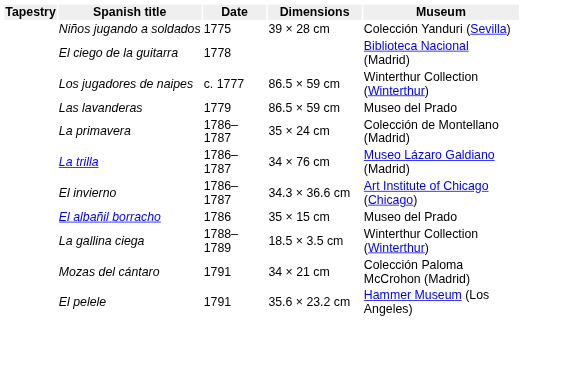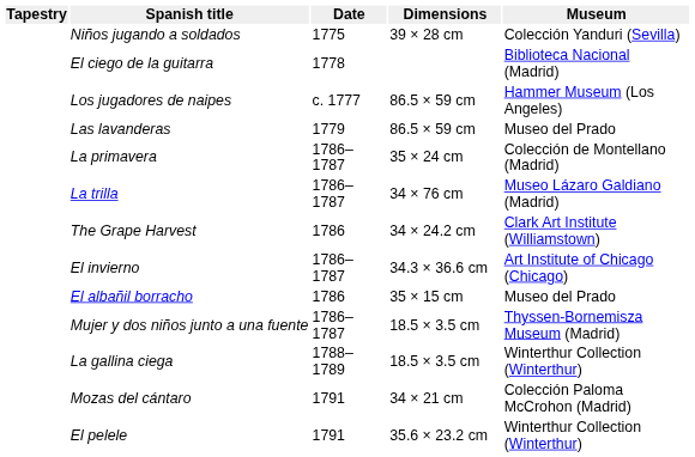 <table>
 <tr>
 <th style="background:#efefef;">Tapestry</th>
 <th style="background:#efefef;">Spanish title</th>
 <th style="background:#efefef" width="80px">Date</th>
 <th style="background:#efefef;" width="120px">Dimensions</th>
 <th style="background:#efefef;" width="200px">Museum</th>
 </tr>
 <tr>
 <td></td>
 <td><em>Niños jugando a soldados</em></td>
 <td>1775</td>
 <td>39 × 28 cm</td>
 <td>Colección Yanduri (<a href='#'>Sevilla</a>)</td>
 </tr>
 <tr ----->
 <td></td>
 <td><em>El ciego de la guitarra</em></td>
 <td>1778</td>
 <td></td>
 <td><a href='#'>Biblioteca Nacional</a> (Madrid)</td>
 </tr>
 <tr ----->
 <td></td>
 <td><em>Los jugadores de naipes</em> </td>
 <td>c. 1777</td>
 <td>86.5 × 59 cm</td>
-<td>Winterthur Collection (<a href='#'>Winterthur</a>)</td>
+<td><a href='#'>Hammer Museum</a> (Los Angeles)</td>
 </tr>
 <tr ----->
 <td></td>
 <td><em>Las lavanderas</em></td>
 <td>1779</td>
 <td>86.5 × 59 cm</td>
 <td>Museo del Prado</td>
 </tr>
 <tr ----->
 <td></td>
 <td><em>La primavera</em></td>
 <td>1786–1787</td>
 <td>35 × 24 cm</td>
 <td>Colección de Montellano (Madrid)</td>
 </tr>
 <tr ----->
 <td></td>
 <td><em><a href='#'>La trilla</a></em></td>
 <td>1786–1787</td>
 <td>34 × 76 cm</td>
 <td><a href='#'>Museo Lázaro Galdiano</a> (Madrid)</td>
 </tr>
 <tr ----->
 <td></td>
+<td><em>The Grape Harvest</em></td>
+<td>1786</td>
+<td>34 × 24.2 cm</td>
+<td><a href='#'>Clark Art Institute</a> (<a href='#'>Williamstown</a>)</td>
+</tr>
+<tr ----->
+<td></td>
 <td><em>El invierno</em></td>
 <td>1786–1787</td>
 <td>34.3 × 36.6 cm</td>
 <td><a href='#'>Art Institute of Chicago</a> (<a href='#'>Chicago</a>)</td>
 </tr>
 <tr ----->
 <td></td>
 <td><em><a href='#'>El albañil borracho</a></em></td>
 <td>1786</td>
 <td>35 × 15 cm</td>
 <td>Museo del Prado</td>
+</tr>
+<tr ----->
+<td></td>
+<td><em>Mujer y dos niños junto a una fuente</em></td>
+<td>1786–1787</td>
+<td>18.5 × 3.5 cm</td>
+<td><a href='#'>Thyssen-Bornemisza Museum</a>  (Madrid)</td>
 </tr>
 <tr ----->
 <td></td>
 <td><em>La gallina ciega</em></td>
 <td>1788–1789</td>
 <td>18.5 × 3.5 cm</td>
 <td>Winterthur Collection (<a href='#'>Winterthur</a>)</td>
 </tr>
 <tr ----->
 <td></td>
 <td><em>Mozas del cántaro</em></td>
 <td>1791</td>
 <td>34 × 21 cm</td>
 <td>Colección Paloma McCrohon (Madrid)</td>
 </tr>
 <tr ----->
 <td></td>
 <td><em>El pelele</em></td>
 <td>1791</td>
 <td>35.6 × 23.2 cm</td>
-<td><a href='#'>Hammer Museum</a> (Los Angeles)</td>
+<td>Winterthur Collection (<a href='#'>Winterthur</a>)</td>
 </tr>
 <tr ----->
 </tr>
 </table>
